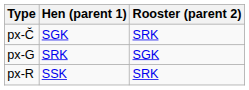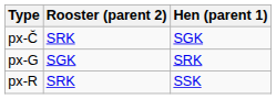 <table class="wikitable mw-collapsible mw-collapsed floatright">
 <tr>
 <th>Type</th>
+<th>Rooster (parent 2)</th>
 <th>Hen (parent 1)</th>
-<th>Rooster (parent 2)</th>
 </tr>
 <tr>
 <td>px-Č</td>
+<td><a href='#'>SRK</a></td>
+<td><a href='#'>SGK</a></td>
+</tr>
+<tr>
+<td>px-G</td>
 <td><a href='#'>SGK</a></td>
 <td><a href='#'>SRK</a></td>
 </tr>
 <tr>
-<td>px-G</td>
+<td>px-R</td>
 <td><a href='#'>SRK</a></td>
-<td><a href='#'>SGK</a></td>
-</tr>
-<tr>
-<td>px-R</td>
 <td><a href='#'>SSK</a></td>
-<td><a href='#'>SRK</a></td>
 </tr>
 </table>
